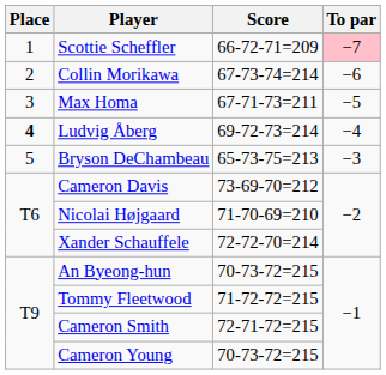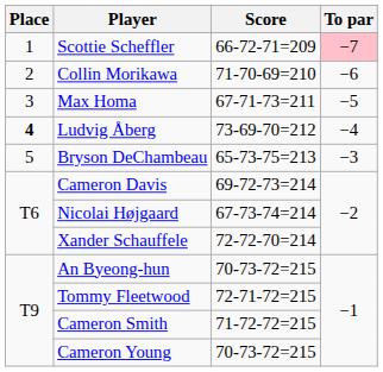 <table class="wikitable">
 <tr>
 <th>Place</th>
 <th>Player</th>
 <th>Score</th>
 <th>To par</th>
 </tr>
 <tr>
 <td align=center>1</td>
 <td> <a href='#'>Scottie Scheffler</a></td>
 <td>66-72-71=209</td>
 <td align=center style="background: pink;">−7</td>
 </tr>
 <tr>
 <td align=center>2</td>
 <td> <a href='#'>Collin Morikawa</a></td>
-<td>67-73-74=214</td>
+<td>71-70-69=210</td>
 <td align=center>−6</td>
 </tr>
 <tr>
 <td align=center>3</td>
 <td> <a href='#'>Max Homa</a></td>
 <td>67-71-73=211</td>
 <td align=center>−5</td>
 </tr>
 <tr>
 <td align=center><strong>4</strong></td>
 <td> <a href='#'>Ludvig Åberg</a></td>
-<td>69-72-73=214</td>
+<td>73-69-70=212</td>
 <td align=center>−4</td>
 </tr>
 <tr>
 <td align=center>5</td>
 <td> <a href='#'>Bryson DeChambeau</a></td>
 <td>65-73-75=213</td>
 <td align=center>−3</td>
 </tr>
 <tr>
 <td rowspan=3 align=center>T6</td>
 <td> <a href='#'>Cameron Davis</a></td>
-<td>73-69-70=212</td>
+<td>69-72-73=214</td>
 <td rowspan=3 align=center>−2</td>
 </tr>
 <tr>
 <td> <a href='#'>Nicolai Højgaard</a></td>
-<td>71-70-69=210</td>
+<td>67-73-74=214</td>
 </tr>
 <tr>
 <td> <a href='#'>Xander Schauffele</a></td>
 <td>72-72-70=214</td>
 </tr>
 <tr>
 <td rowspan=4 align=center>T9</td>
 <td> <a href='#'>An Byeong-hun</a></td>
 <td>70-73-72=215</td>
 <td rowspan=4 align=center>−1</td>
 </tr>
 <tr>
 <td> <a href='#'>Tommy Fleetwood</a></td>
-<td>71-72-72=215</td>
+<td>72-71-72=215</td>
 </tr>
 <tr>
 <td> <a href='#'>Cameron Smith</a></td>
-<td>72-71-72=215</td>
+<td>71-72-72=215</td>
 </tr>
 <tr>
 <td> <a href='#'>Cameron Young</a></td>
 <td>70-73-72=215</td>
 </tr>
 </table>
